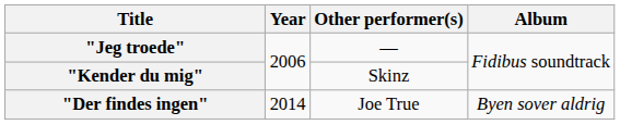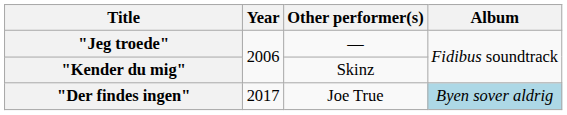 <table class="wikitable plainrowheaders" style="text-align:center;" border="1">
 <tr>
 <th scope="col" style="width:14em;">Title</th>
 <th scope="col" style="width:1em;">Year</th>
 <th scope="col">Other performer(s)</th>
 <th scope="col">Album</th>
 </tr>
 <tr>
 <th scope="row">"Jeg troede"</th>
 <td rowspan="2">2006</td>
 <td>—</td>
 <td rowspan="2"><em>Fidibus</em> soundtrack</td>
 </tr>
 <tr>
 <th scope="row">"Kender du mig"</th>
 <td>Skinz</td>
 </tr>
 <tr>
 <th scope="row">"Der findes ingen"</th>
-<td>2014</td>
+<td>2017</td>
 <td>Joe True</td>
-<td><em>Byen sover aldrig</em></td>
+<td style="background: lightblue;"><em>Byen sover aldrig</em></td>
 </tr>
 </table>
